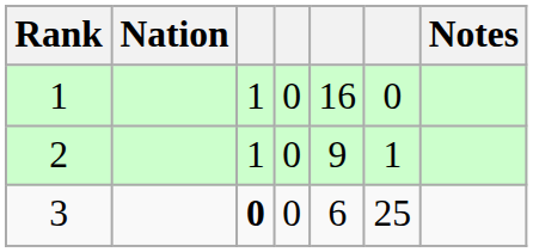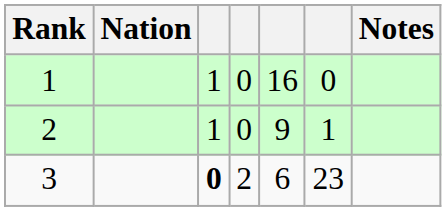 <table class="wikitable sortable" style="text-align: center;">
 <tr>
 <th>Rank</th>
 <th>Nation</th>
 <th></th>
 <th></th>
 <th></th>
 <th></th>
 <th>Notes</th>
 </tr>
 <tr style="background:#cfc;">
 <td>1</td>
 <td align=left></td>
 <td>1</td>
 <td>0</td>
 <td>16</td>
 <td>0</td>
 <td></td>
 </tr>
 <tr style="background:#cfc;">
 <td>2</td>
 <td align=left></td>
 <td>1</td>
 <td>0</td>
 <td>9</td>
 <td>1</td>
 <td></td>
 </tr>
 <tr>
 <td>3</td>
 <td align=left></td>
 <td><strong>0</strong></td>
-<td>0</td>
+<td>2</td>
 <td>6</td>
-<td>25</td>
+<td>23</td>
 <td></td>
 </tr>
 </table>
